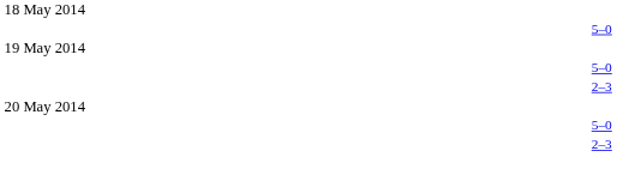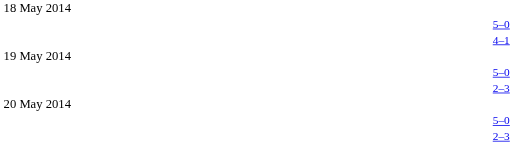 <table style="width:100%;" cellspacing="1">
 <tr>
 <th width=25%></th>
 <th width=10%></th>
 <th width=25%></th>
 </tr>
 <tr>
 <td colspan=3>18 May 2014</td>
 </tr>
 <tr style=font-size:90%>
 <td align=right></td>
 <td align=center><a href='#'>5–0</a></td>
+<td></td>
+</tr>
+<tr style=font-size:90%>
+<td align=right></td>
+<td align=center><a href='#'>4–1</a></td>
 <td></td>
 </tr>
 <tr>
 <td colspan=3>19 May 2014</td>
 </tr>
 <tr style=font-size:90%>
 <td align=right></td>
 <td align=center><a href='#'>5–0</a></td>
 <td></td>
 </tr>
 <tr style=font-size:90%>
 <td align=right></td>
 <td align=center><a href='#'>2–3</a></td>
 <td></td>
 </tr>
 <tr>
 <td colspan=3>20 May 2014</td>
 </tr>
 <tr style=font-size:90%>
 <td align=right></td>
 <td align=center><a href='#'>5–0</a></td>
 <td></td>
 </tr>
 <tr style=font-size:90%>
 <td align=right></td>
 <td align=center><a href='#'>2–3</a></td>
 <td></td>
 </tr>
 </table>
